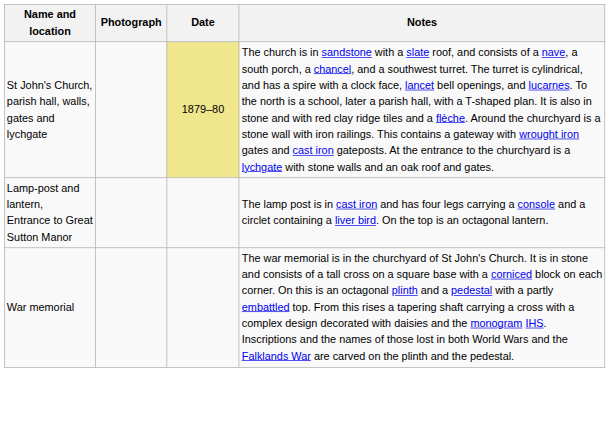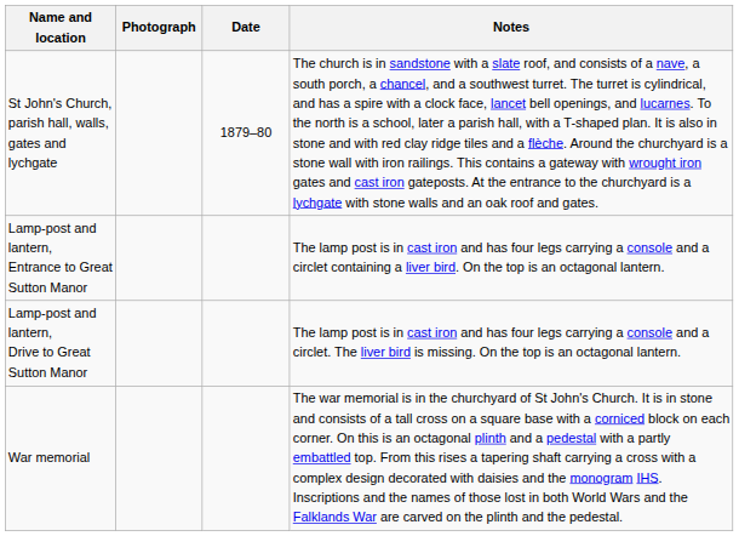 <table class="wikitable sortable plainrowheaders" style="width:100%;border:0px;text-align:left;line-height:150%;">
 <tr>
 <th scope="col"  style="width:150px">Name and location</th>
 <th scope="col"  style="width:100px" class="unsortable">Photograph</th>
 <th scope="col"  style="width:120px">Date</th>
 <th scope="col"  style="width:700px" class="unsortable">Notes</th>
 </tr>
 <tr>
 <td>St John's Church, parish hall, walls, gates and lychgate<br><small></small></td>
 <td></td>
-<td align="center" style="background: khaki;">1879–80</td>
+<td align="center">1879–80</td>
 <td>The church is in <a href='#'>sandstone</a> with a <a href='#'>slate</a> roof, and consists of a <a href='#'>nave</a>, a south porch, a <a href='#'>chancel</a>, and a southwest turret.  The turret is cylindrical, and has a spire with a clock face, <a href='#'>lancet</a> bell openings, and <a href='#'>lucarnes</a>.  To the north is a school, later a parish hall, with a T-shaped plan.  It is also in stone and with red clay ridge tiles and a <a href='#'>flèche</a>.  Around the churchyard is a stone wall with iron railings.  This contains a gateway with <a href='#'>wrought iron</a> gates and <a href='#'>cast iron</a> gateposts.  At the entrance to the churchyard is a <a href='#'>lychgate</a> with stone walls and an oak roof and gates.</td>
 </tr>
 <tr>
 <td>Lamp-post and lantern,<br>Entrance to Great Sutton Manor<br><small></small></td>
 <td></td>
 <td align="center"></td>
 <td>The lamp post is in <a href='#'>cast iron</a> and has four legs carrying a <a href='#'>console</a> and a circlet containing a <a href='#'>liver bird</a>.  On the top is an octagonal lantern.</td>
+</tr>
+<tr>
+<td>Lamp-post and lantern,<br>Drive to Great Sutton Manor<br><small></small></td>
+<td></td>
+<td align="center"></td>
+<td>The lamp post is in <a href='#'>cast iron</a> and has four legs carrying a <a href='#'>console</a> and a circlet.  The <a href='#'>liver bird</a> is missing.  On the top is an octagonal lantern.</td>
 </tr>
 <tr>
 <td>War memorial<br><small></small></td>
 <td></td>
 <td align="center"></td>
 <td>The war memorial is in the churchyard of St John's Church.  It is in stone and consists of a tall cross on a square base with a <a href='#'>corniced</a> block on each corner.  On this is an octagonal <a href='#'>plinth</a> and a <a href='#'>pedestal</a> with a partly <a href='#'>embattled</a> top.  From this rises a tapering shaft carrying a cross with a complex design decorated with daisies and the <a href='#'>monogram</a> <a href='#'>IHS</a>.  Inscriptions and the names of those lost in both World Wars and the <a href='#'>Falklands War</a> are carved on the plinth and the pedestal.</td>
 </tr>
 <tr>
 </tr>
 </table>
